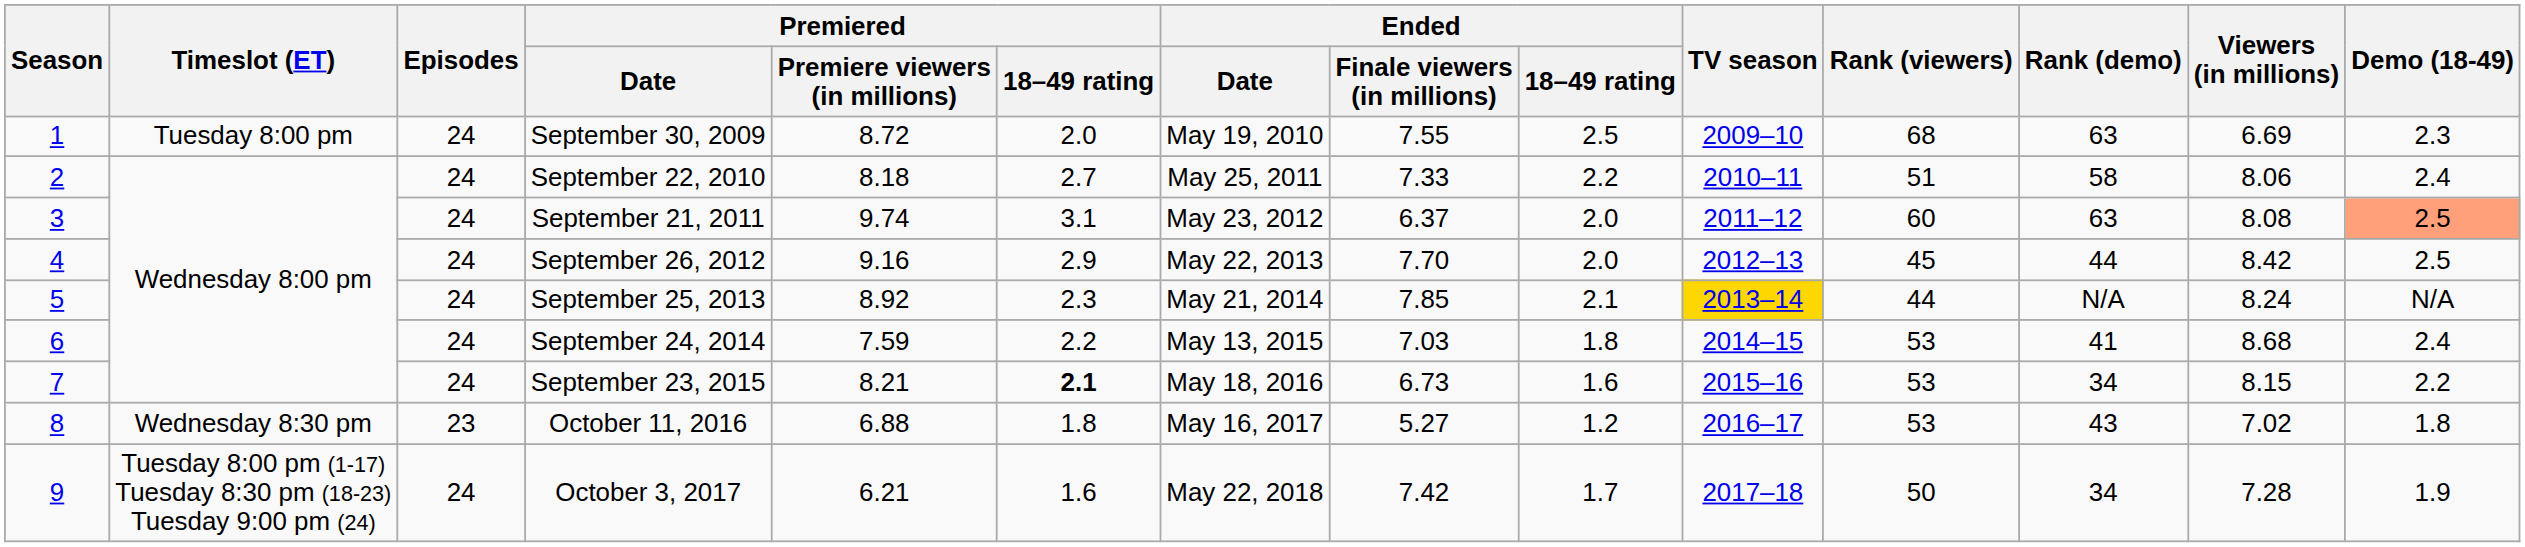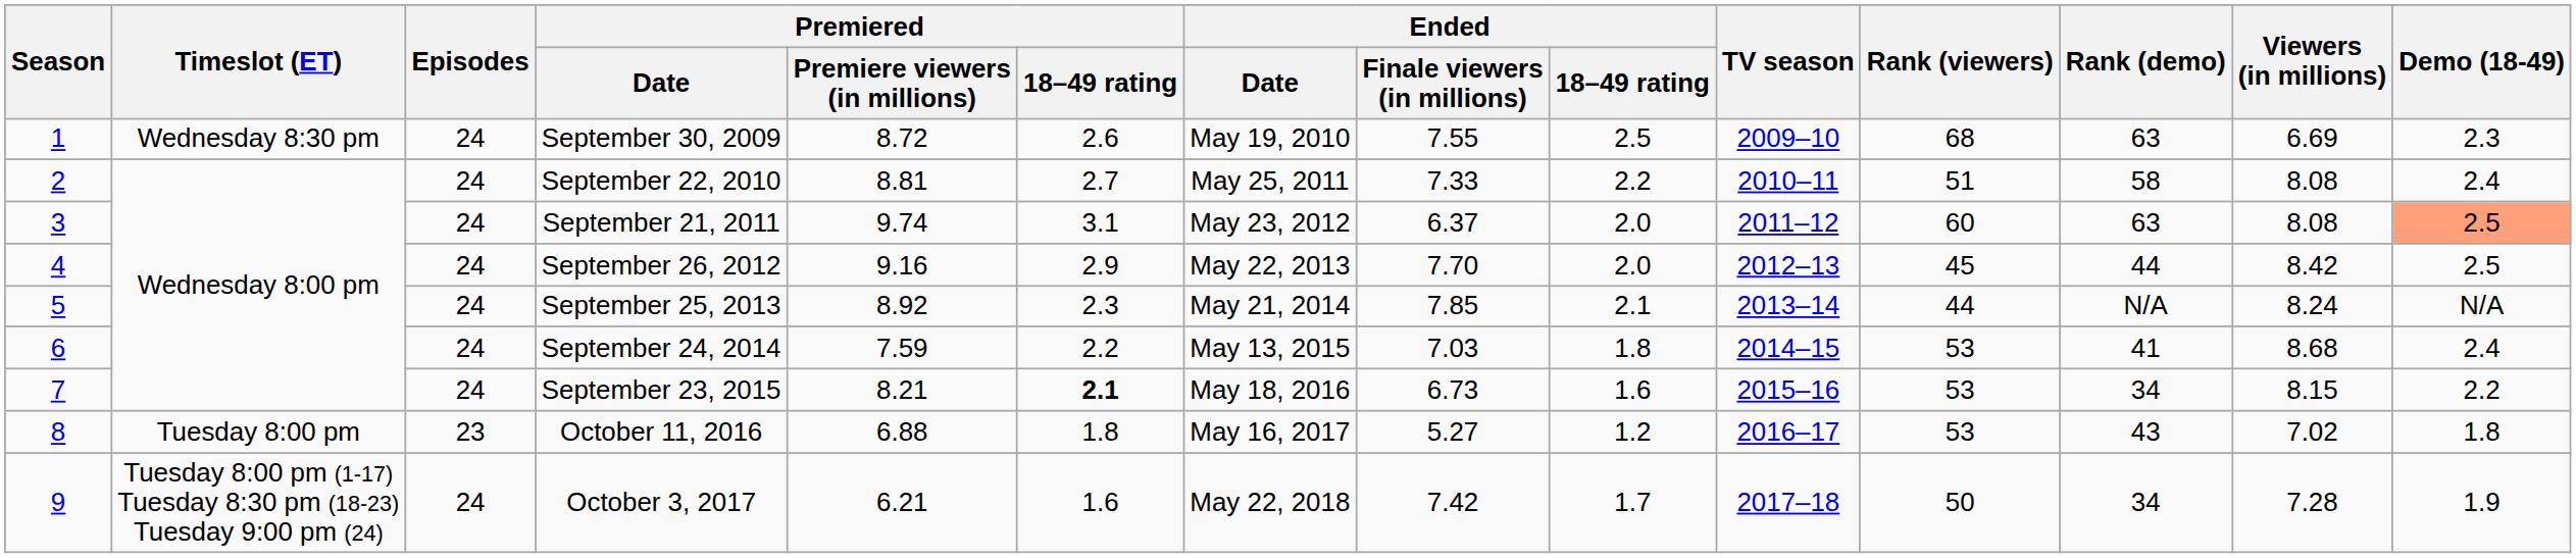 <table class="wikitable plainrowheaders" style="text-align:center; font-size:90%;">
 <tr>
 <th scope="col" rowspan="2">Season</th>
 <th scope="col" rowspan="2">Timeslot (<a href='#'>ET</a>)</th>
 <th scope="col" rowspan="2">Episodes</th>
 <th scope="col" colspan="3">Premiered</th>
 <th scope="col" colspan="3">Ended</th>
 <th scope="col" rowspan="2">TV season</th>
 <th scope="col" rowspan="2">Rank (viewers)</th>
 <th rowspan="2">Rank (demo)</th>
 <th scope="col" rowspan="2">Viewers<br>(in millions)</th>
 <th rowspan="2">Demo (18-49)</th>
 </tr>
 <tr>
 <th scope="col">Date</th>
 <th scope="col">Premiere viewers<br>(in millions)</th>
 <th scope="col">18–49 rating</th>
 <th scope="col">Date</th>
 <th scope="col">Finale viewers<br>(in millions)</th>
 <th scope="col">18–49 rating</th>
 </tr>
 <tr>
 <td scope="row"><a href='#'>1</a></td>
-<td rowspan="1">Tuesday 8:00 pm</td>
+<td>Wednesday 8:30 pm</td>
 <td>24</td>
 <td>September 30, 2009</td>
 <td>8.72</td>
-<td>2.0</td>
+<td>2.6</td>
 <td>May 19, 2010</td>
 <td>7.55</td>
 <td>2.5</td>
 <td><a href='#'>2009–10</a></td>
 <td>68</td>
 <td>63</td>
 <td>6.69</td>
 <td>2.3</td>
 </tr>
 <tr>
 <td scope="row"><a href='#'>2</a></td>
 <td rowspan="6">Wednesday 8:00 pm</td>
 <td>24</td>
 <td>September 22, 2010</td>
-<td>8.18</td>
+<td>8.81</td>
 <td>2.7</td>
 <td>May 25, 2011</td>
 <td>7.33</td>
 <td>2.2</td>
 <td><a href='#'>2010–11</a></td>
 <td>51</td>
 <td>58</td>
-<td>8.06</td>
+<td>8.08</td>
 <td>2.4</td>
 </tr>
 <tr>
 <td scope="row"><a href='#'>3</a></td>
 <td>24</td>
 <td>September 21, 2011</td>
 <td>9.74</td>
 <td>3.1</td>
 <td>May 23, 2012</td>
 <td>6.37</td>
 <td>2.0</td>
 <td><a href='#'>2011–12</a></td>
 <td>60</td>
 <td>63</td>
 <td>8.08</td>
 <td style="background: lightsalmon;">2.5</td>
 </tr>
 <tr>
 <td scope="row"><a href='#'>4</a></td>
 <td>24</td>
 <td>September 26, 2012</td>
 <td>9.16</td>
 <td>2.9</td>
 <td>May 22, 2013</td>
 <td>7.70</td>
 <td>2.0</td>
 <td><a href='#'>2012–13</a></td>
 <td>45</td>
 <td>44</td>
 <td>8.42</td>
 <td>2.5</td>
 </tr>
 <tr>
 <td scope="row"><a href='#'>5</a></td>
 <td>24</td>
 <td>September 25, 2013</td>
 <td>8.92</td>
 <td>2.3</td>
 <td>May 21, 2014</td>
 <td>7.85</td>
 <td>2.1</td>
-<td style="background: gold;"><a href='#'>2013–14</a></td>
+<td><a href='#'>2013–14</a></td>
 <td>44</td>
 <td>N/A</td>
 <td>8.24</td>
 <td>N/A</td>
 </tr>
 <tr>
 <td scope="row"><a href='#'>6</a></td>
 <td>24</td>
 <td>September 24, 2014</td>
 <td>7.59</td>
 <td>2.2</td>
 <td>May 13, 2015</td>
 <td>7.03</td>
 <td>1.8</td>
 <td><a href='#'>2014–15</a></td>
 <td>53</td>
 <td>41</td>
 <td>8.68</td>
 <td>2.4</td>
 </tr>
 <tr>
 <td scope="row"><a href='#'>7</a></td>
 <td>24</td>
 <td>September 23, 2015</td>
 <td>8.21</td>
 <td><strong>2.1</strong></td>
 <td>May 18, 2016</td>
 <td>6.73</td>
 <td>1.6</td>
 <td><a href='#'>2015–16</a></td>
 <td>53</td>
 <td>34</td>
 <td>8.15</td>
 <td>2.2</td>
 </tr>
 <tr>
 <td scope="row"><a href='#'>8</a></td>
-<td>Wednesday 8:30 pm</td>
+<td rowspan="1">Tuesday 8:00 pm</td>
 <td>23</td>
 <td>October 11, 2016</td>
 <td>6.88</td>
 <td>1.8</td>
 <td>May 16, 2017</td>
 <td>5.27</td>
 <td>1.2</td>
 <td><a href='#'>2016–17</a></td>
 <td>53</td>
 <td 43>43</td>
 <td>7.02</td>
 <td>1.8</td>
 </tr>
 <tr>
 <td scope="row"><a href='#'>9</a></td>
 <td rowspan="1">Tuesday 8:00 pm <small>(1-17)</small> <br> Tuesday 8:30 pm <small>(18-23)</small> <br> Tuesday 9:00 pm <small>(24)</small></td>
 <td>24</td>
 <td>October 3, 2017</td>
 <td>6.21</td>
 <td>1.6</td>
 <td>May 22, 2018</td>
 <td>7.42</td>
 <td>1.7</td>
 <td><a href='#'>2017–18</a></td>
 <td>50</td>
 <td>34</td>
 <td>7.28</td>
 <td>1.9</td>
 </tr>
 </table>
